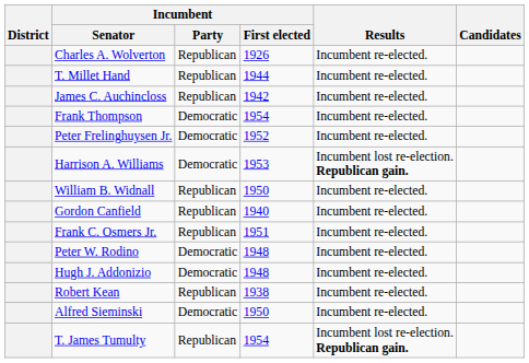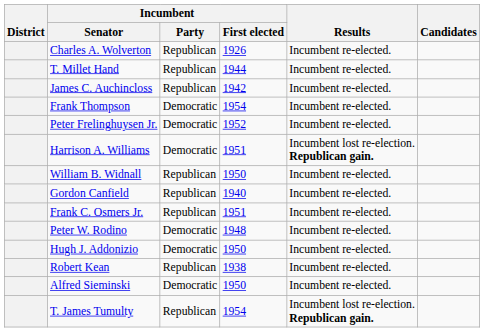 <table class=wikitable>
 <tr valign=bottom>
 <th rowspan=2>District</th>
 <th colspan=3>Incumbent</th>
 <th rowspan=2>Results</th>
 <th rowspan=2>Candidates</th>
 </tr>
 <tr>
 <th>Senator</th>
 <th>Party</th>
 <th>First elected</th>
 </tr>
 <tr>
 <th></th>
 <td><a href='#'>Charles A. Wolverton</a></td>
 <td>Republican</td>
 <td><a href='#'>1926</a></td>
 <td>Incumbent re-elected.</td>
 <td nowrap></td>
 </tr>
 <tr>
 <th></th>
 <td><a href='#'>T. Millet Hand</a></td>
 <td>Republican</td>
 <td><a href='#'>1944</a></td>
 <td>Incumbent re-elected.</td>
 <td nowrap></td>
 </tr>
 <tr>
 <th></th>
 <td><a href='#'>James C. Auchincloss</a></td>
 <td>Republican</td>
 <td><a href='#'>1942</a></td>
 <td>Incumbent re-elected.</td>
 <td nowrap></td>
 </tr>
 <tr>
 <th></th>
 <td><a href='#'>Frank Thompson</a></td>
 <td>Democratic</td>
 <td><a href='#'>1954</a></td>
 <td>Incumbent re-elected.</td>
 <td nowrap></td>
 </tr>
 <tr>
 <th></th>
 <td><a href='#'>Peter Frelinghuysen Jr.</a></td>
 <td>Democratic</td>
 <td><a href='#'>1952</a></td>
 <td>Incumbent re-elected.</td>
 <td nowrap></td>
 </tr>
 <tr>
 <th></th>
 <td><a href='#'>Harrison A. Williams</a></td>
 <td>Democratic</td>
-<td><a href='#'>1953 </a></td>
+<td><a href='#'>1951 </a></td>
 <td>Incumbent lost re-election.<br><strong>Republican gain.</strong></td>
 <td nowrap></td>
 </tr>
 <tr>
 <th></th>
 <td><a href='#'>William B. Widnall</a></td>
 <td>Republican</td>
 <td><a href='#'>1950</a></td>
 <td>Incumbent re-elected.</td>
 <td nowrap></td>
 </tr>
 <tr>
 <th></th>
 <td><a href='#'>Gordon Canfield</a></td>
 <td>Republican</td>
 <td><a href='#'>1940</a></td>
 <td>Incumbent re-elected.</td>
 <td nowrap></td>
 </tr>
 <tr>
 <th></th>
 <td><a href='#'>Frank C. Osmers Jr.</a></td>
 <td>Republican</td>
 <td><a href='#'>1951 </a></td>
 <td>Incumbent re-elected.</td>
 <td nowrap></td>
 </tr>
 <tr>
 <th></th>
 <td><a href='#'>Peter W. Rodino</a></td>
 <td>Democratic</td>
 <td><a href='#'>1948</a></td>
 <td>Incumbent re-elected.</td>
 <td nowrap></td>
 </tr>
 <tr>
 <th></th>
 <td><a href='#'>Hugh J. Addonizio</a></td>
 <td>Democratic</td>
-<td><a href='#'>1948</a></td>
+<td><a href='#'>1950</a></td>
 <td>Incumbent re-elected.</td>
 <td nowrap></td>
 </tr>
 <tr>
 <th></th>
 <td><a href='#'>Robert Kean</a></td>
 <td>Republican</td>
 <td><a href='#'>1938</a></td>
 <td>Incumbent re-elected.</td>
 <td nowrap></td>
 </tr>
 <tr>
 <th></th>
 <td><a href='#'>Alfred Sieminski</a></td>
 <td>Democratic</td>
 <td><a href='#'>1950</a></td>
 <td>Incumbent re-elected.</td>
 <td nowrap></td>
 </tr>
 <tr>
 <th></th>
 <td><a href='#'>T. James Tumulty</a></td>
 <td>Republican</td>
 <td><a href='#'>1954</a></td>
 <td>Incumbent lost re-election.<br><strong>Republican gain.</strong></td>
 <td nowrap></td>
 </tr>
 </table>
